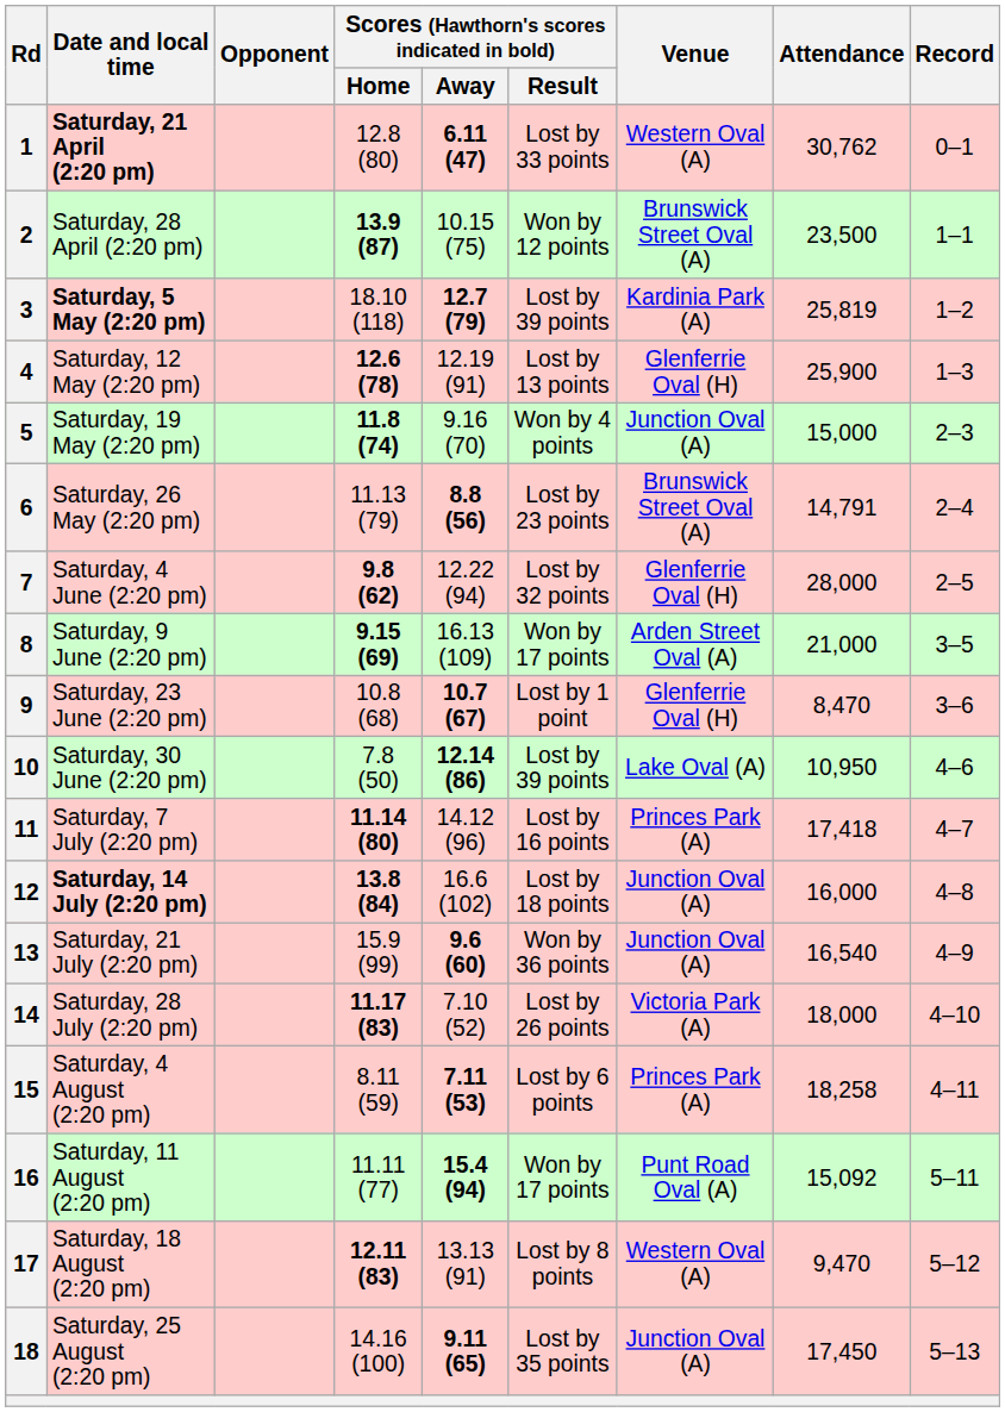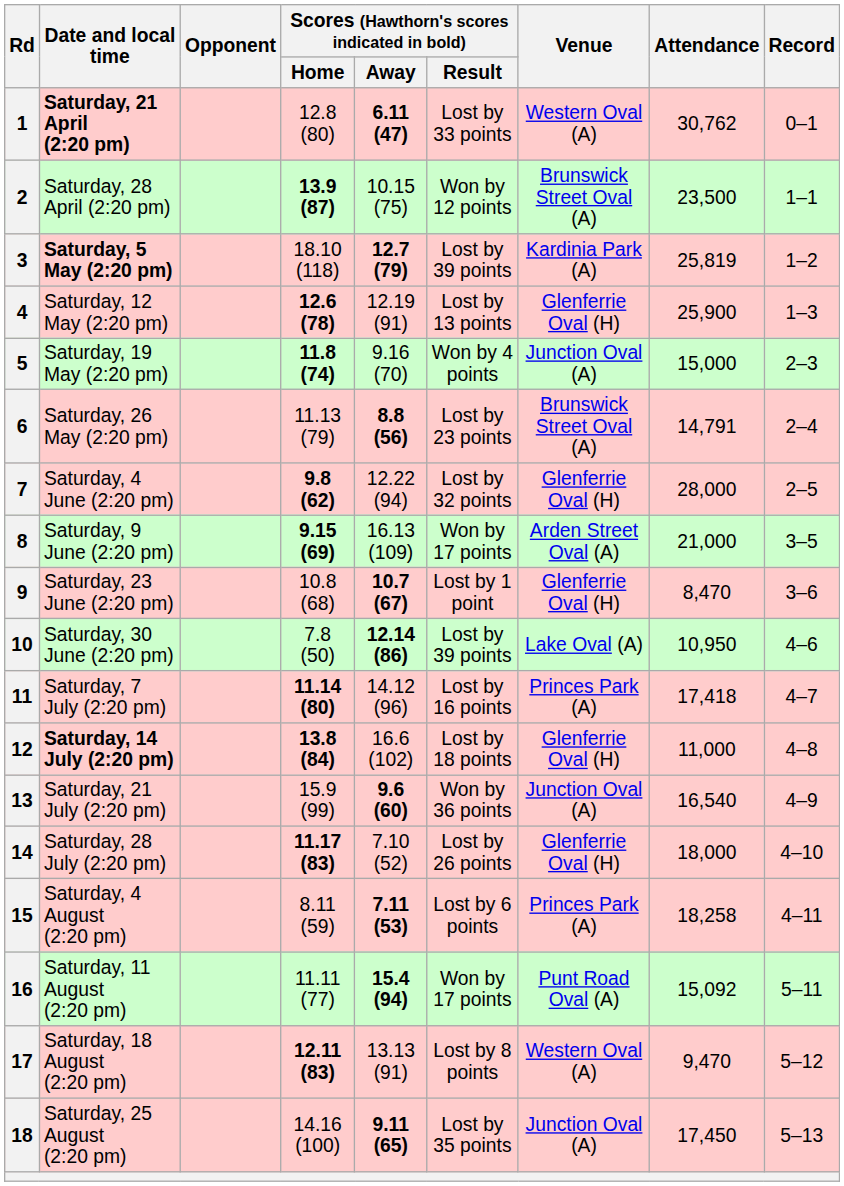 <table class="wikitable" style="font-size:90%; text-align:center; width: 100%; margin-left: auto; margin-right: auto">
 <tr>
 <th rowspan="2">Rd</th>
 <th rowspan="2">Date and local time</th>
 <th rowspan="2">Opponent</th>
 <th colspan="3">Scores <small>(Hawthorn's scores indicated in bold)</small></th>
 <th rowspan="2">Venue</th>
 <th rowspan="2">Attendance</th>
 <th rowspan="2">Record</th>
 </tr>
 <tr>
 <th>Home</th>
 <th>Away</th>
 <th>Result</th>
 </tr>
 <tr style="background:#fcc;">
 <th>1</th>
 <td align=left><strong>Saturday, 21 April (2:20 pm)</strong></td>
 <td align=left></td>
 <td>12.8 (80)</td>
 <td><strong>6.11 (47)</strong></td>
 <td>Lost by 33 points</td>
 <td><a href='#'>Western Oval</a> (A)</td>
 <td>30,762</td>
 <td>0–1</td>
 </tr>
 <tr style="background:#cfc">
 <th>2</th>
 <td align=left>Saturday, 28 April (2:20 pm)</td>
 <td align=left></td>
 <td><strong>13.9 (87)</strong></td>
 <td>10.15 (75)</td>
 <td>Won by 12 points</td>
 <td><a href='#'>Brunswick Street Oval</a> (A)</td>
 <td>23,500</td>
 <td>1–1</td>
 </tr>
 <tr style="background:#fcc;">
 <th>3</th>
 <td align=left><strong>Saturday, 5 May (2:20 pm)</strong></td>
 <td align=left></td>
 <td>18.10 (118)</td>
 <td><strong>12.7 (79)</strong></td>
 <td>Lost by 39 points</td>
 <td><a href='#'>Kardinia Park</a> (A)</td>
 <td>25,819</td>
 <td>1–2</td>
 </tr>
 <tr style="background:#fcc;">
 <th>4</th>
 <td align=left>Saturday, 12 May (2:20 pm)</td>
 <td align=left></td>
 <td><strong>12.6 (78)</strong></td>
 <td>12.19 (91)</td>
 <td>Lost by 13 points</td>
 <td><a href='#'>Glenferrie Oval</a> (H)</td>
 <td>25,900</td>
 <td>1–3</td>
 </tr>
 <tr style="background:#cfc">
 <th>5</th>
 <td align=left>Saturday, 19 May (2:20 pm)</td>
 <td align=left></td>
 <td><strong>11.8 (74)</strong></td>
 <td>9.16 (70)</td>
 <td>Won by 4 points</td>
 <td><a href='#'>Junction Oval</a> (A)</td>
 <td>15,000</td>
 <td>2–3</td>
 </tr>
 <tr style="background:#fcc;">
 <th>6</th>
 <td align=left>Saturday, 26 May (2:20 pm)</td>
 <td align=left></td>
 <td>11.13 (79)</td>
 <td><strong>8.8 (56)</strong></td>
 <td>Lost by 23 points</td>
 <td><a href='#'>Brunswick Street Oval</a> (A)</td>
 <td>14,791</td>
 <td>2–4</td>
 </tr>
 <tr style="background:#fcc;">
 <th>7</th>
 <td align=left>Saturday, 4 June (2:20 pm)</td>
 <td align=left></td>
 <td><strong>9.8 (62)</strong></td>
 <td>12.22 (94)</td>
 <td>Lost by 32 points</td>
 <td><a href='#'>Glenferrie Oval</a> (H)</td>
 <td>28,000</td>
 <td>2–5</td>
 </tr>
 <tr style="background:#cfc">
 <th>8</th>
 <td align=left>Saturday, 9 June (2:20 pm)</td>
 <td align=left></td>
 <td><strong>9.15 (69)</strong></td>
 <td>16.13 (109)</td>
 <td>Won by 17 points</td>
 <td><a href='#'>Arden Street Oval</a> (A)</td>
 <td>21,000</td>
 <td>3–5</td>
 </tr>
 <tr style="background:#fcc;">
 <th>9</th>
 <td align=left>Saturday, 23 June (2:20 pm)</td>
 <td align=left></td>
 <td>10.8 (68)</td>
 <td><strong>10.7 (67)</strong></td>
 <td>Lost by 1 point</td>
 <td><a href='#'>Glenferrie Oval</a> (H)</td>
 <td>8,470</td>
 <td>3–6</td>
 </tr>
 <tr style="background:#cfc">
 <th>10</th>
 <td align=left>Saturday, 30 June (2:20 pm)</td>
 <td align=left></td>
 <td>7.8 (50)</td>
 <td><strong>12.14 (86)</strong></td>
 <td>Lost by 39 points</td>
 <td><a href='#'>Lake Oval</a> (A)</td>
 <td>10,950</td>
 <td>4–6</td>
 </tr>
 <tr style="background:#fcc;">
 <th>11</th>
 <td align=left>Saturday, 7 July (2:20 pm)</td>
 <td align=left></td>
 <td><strong>11.14 (80)</strong></td>
 <td>14.12 (96)</td>
 <td>Lost by 16 points</td>
 <td><a href='#'>Princes Park</a> (A)</td>
 <td>17,418</td>
 <td>4–7</td>
 </tr>
 <tr style="background:#fcc;">
 <th>12</th>
 <td align=left><strong>Saturday, 14 July (2:20 pm)</strong></td>
 <td align=left></td>
 <td><strong>13.8 (84)</strong></td>
 <td>16.6 (102)</td>
 <td>Lost by 18 points</td>
-<td><a href='#'>Junction Oval</a> (A)</td>
-<td>16,000</td>
+<td><a href='#'>Glenferrie Oval</a> (H)</td>
+<td>11,000</td>
 <td>4–8</td>
 </tr>
 <tr style="background:#fcc;">
 <th>13</th>
 <td align=left>Saturday, 21 July (2:20 pm)</td>
 <td align=left></td>
 <td>15.9 (99)</td>
 <td><strong>9.6 (60)</strong></td>
 <td>Won by 36 points</td>
 <td><a href='#'>Junction Oval</a> (A)</td>
 <td>16,540</td>
 <td>4–9</td>
 </tr>
 <tr style="background:#fcc;">
 <th>14</th>
 <td align=left>Saturday, 28 July (2:20 pm)</td>
 <td align=left></td>
 <td><strong>11.17 (83)</strong></td>
 <td>7.10 (52)</td>
 <td>Lost by 26 points</td>
-<td><a href='#'>Victoria Park</a> (A)</td>
+<td><a href='#'>Glenferrie Oval</a> (H)</td>
 <td>18,000</td>
 <td>4–10</td>
 </tr>
 <tr style="background:#fcc;">
 <th>15</th>
 <td align=left>Saturday, 4 August (2:20 pm)</td>
 <td align=left></td>
 <td>8.11 (59)</td>
 <td><strong>7.11 (53)</strong></td>
 <td>Lost by 6 points</td>
 <td><a href='#'>Princes Park</a> (A)</td>
 <td>18,258</td>
 <td>4–11</td>
 </tr>
 <tr style="background:#cfc">
 <th>16</th>
 <td align=left>Saturday, 11 August (2:20 pm)</td>
 <td align=left></td>
 <td>11.11 (77)</td>
 <td><strong>15.4 (94)</strong></td>
 <td>Won by 17 points</td>
 <td><a href='#'>Punt Road Oval</a> (A)</td>
 <td>15,092</td>
 <td>5–11</td>
 </tr>
 <tr style="background:#fcc;">
 <th>17</th>
 <td align=left>Saturday, 18 August (2:20 pm)</td>
 <td align=left></td>
 <td><strong>12.11 (83)</strong></td>
 <td>13.13 (91)</td>
 <td>Lost by 8 points</td>
 <td><a href='#'>Western Oval</a> (A)</td>
 <td>9,470</td>
 <td>5–12</td>
 </tr>
 <tr style="background:#fcc;">
 <th>18</th>
 <td align=left>Saturday, 25 August (2:20 pm)</td>
 <td align=left></td>
 <td>14.16 (100)</td>
 <td><strong>9.11 (65)</strong></td>
 <td>Lost by 35 points</td>
 <td><a href='#'>Junction Oval</a> (A)</td>
 <td>17,450</td>
 <td>5–13</td>
 </tr>
 <tr>
 <th colspan=9></th>
 </tr>
 </table>
